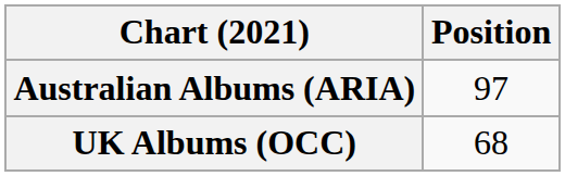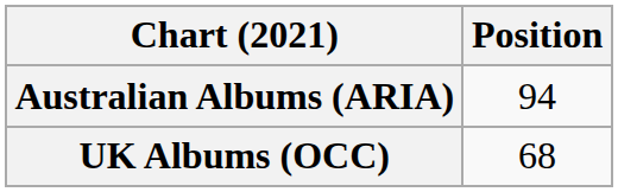 <table class="wikitable sortable plainrowheaders" style="text-align:center">
 <tr>
 <th scope="col">Chart (2021)</th>
 <th scope="col">Position</th>
 </tr>
 <tr>
 <th scope="row">Australian Albums (ARIA)</th>
-<td>97</td>
+<td>94</td>
 </tr>
 <tr>
 <th scope="row">UK Albums (OCC)</th>
 <td>68</td>
 </tr>
 </table>
